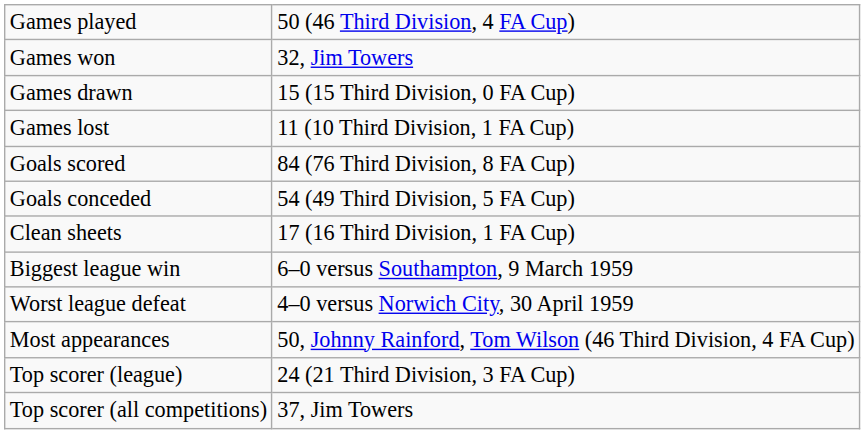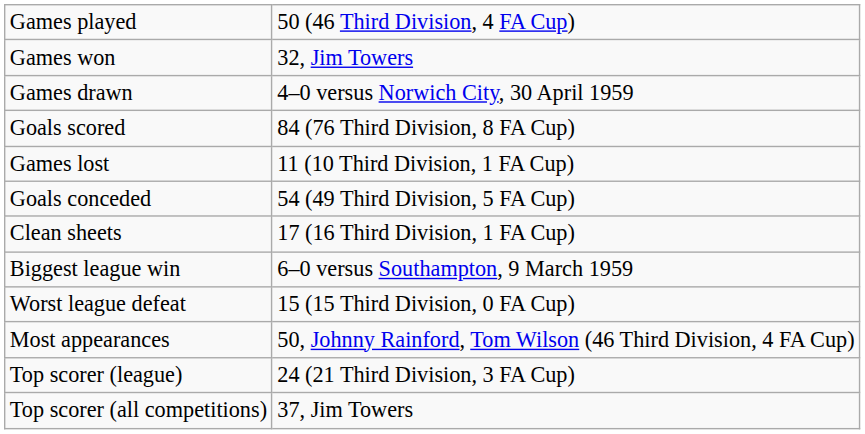 <table class="wikitable">
 <tr>
 <td>Games played</td>
 <td>50 (46 <a href='#'>Third Division</a>, 4 <a href='#'>FA Cup</a>)</td>
 </tr>
 <tr>
 <td>Games won</td>
 <td>32, <a href='#'>Jim Towers</a></td>
 </tr>
 <tr>
 <td>Games drawn</td>
-<td>15 (15 Third Division, 0 FA Cup)</td>
+<td>4–0 versus <a href='#'>Norwich City</a>, 30 April 1959</td>
+</tr>
+<tr>
+<td>Goals scored</td>
+<td>84 (76 Third Division, 8 FA Cup)</td>
 </tr>
 <tr>
 <td>Games lost</td>
 <td>11 (10 Third Division, 1 FA Cup)</td>
-</tr>
-<tr>
-<td>Goals scored</td>
-<td>84 (76 Third Division, 8 FA Cup)</td>
 </tr>
 <tr>
 <td>Goals conceded</td>
 <td>54 (49 Third Division, 5 FA Cup)</td>
 </tr>
 <tr>
 <td>Clean sheets</td>
 <td>17 (16 Third Division, 1 FA Cup)</td>
 </tr>
 <tr>
 <td>Biggest league win</td>
 <td>6–0 versus <a href='#'>Southampton</a>, 9 March 1959</td>
 </tr>
 <tr>
 <td>Worst league defeat</td>
-<td>4–0 versus <a href='#'>Norwich City</a>, 30 April 1959</td>
+<td>15 (15 Third Division, 0 FA Cup)</td>
 </tr>
 <tr>
 <td>Most appearances</td>
 <td>50, <a href='#'>Johnny Rainford</a>, <a href='#'>Tom Wilson</a> (46 Third Division, 4 FA Cup)</td>
 </tr>
 <tr>
 <td>Top scorer (league)</td>
 <td>24 (21 Third Division, 3 FA Cup)</td>
 </tr>
 <tr>
 <td>Top scorer (all competitions)</td>
 <td>37, Jim Towers</td>
 </tr>
 </table>
